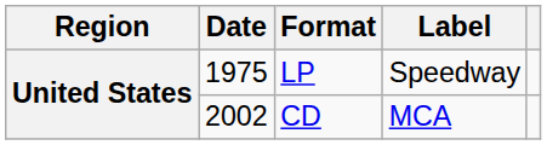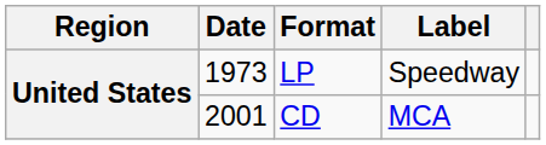 <table class="wikitable plainrowheaders">
 <tr>
 <th scope="col">Region</th>
 <th scope="col">Date</th>
 <th scope="col">Format</th>
 <th scope="col">Label</th>
 <th scope="col"></th>
 </tr>
 <tr>
 <th scope="row" rowspan="2">United States</th>
-<td>1975</td>
+<td>1973</td>
 <td><a href='#'>LP</a></td>
 <td>Speedway</td>
 <td></td>
 </tr>
 <tr>
-<td>2002</td>
+<td>2001</td>
 <td><a href='#'>CD</a></td>
 <td><a href='#'>MCA</a></td>
 <td></td>
 </tr>
 </table>
